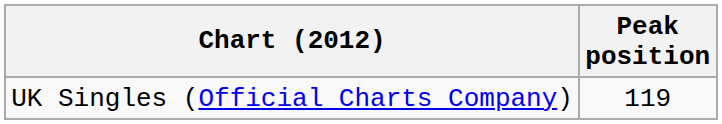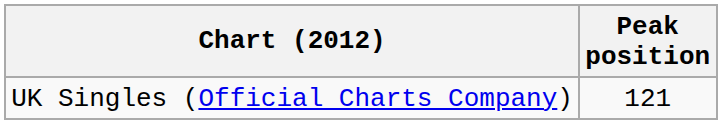 <table class="wikitable sortable">
 <tr>
 <th scope="col">Chart (2012)</th>
 <th scope="col">Peak<br>position</th>
 </tr>
 <tr>
 <td>UK Singles (<a href='#'>Official Charts Company</a>)</td>
-<td style="text-align:center;">119</td>
+<td style="text-align:center;">121</td>
 </tr>
 <tr>
 </tr>
 </table>
